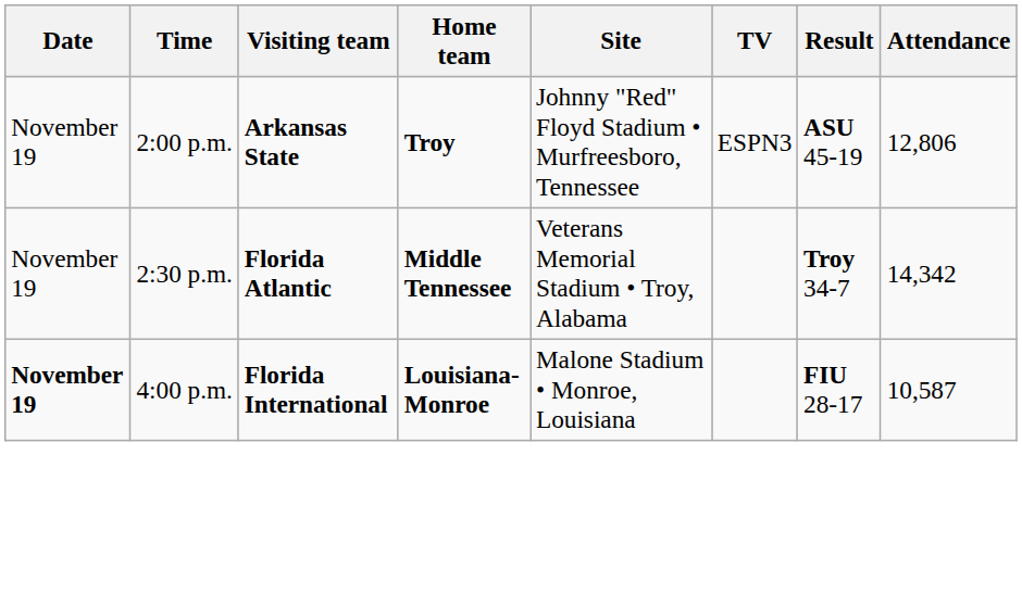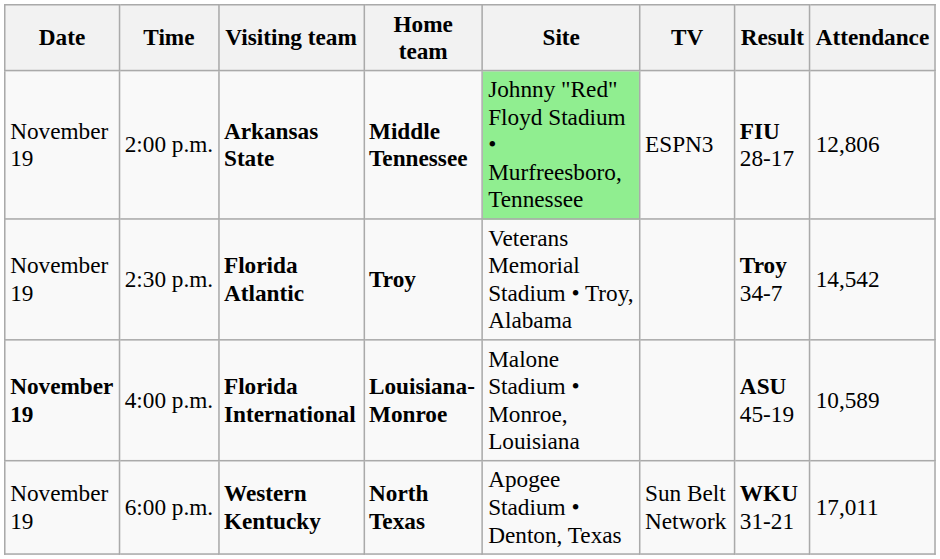 <table class="wikitable" style="font-size:95%;">
 <tr>
 <th>Date</th>
 <th>Time</th>
 <th>Visiting team</th>
 <th>Home team</th>
 <th>Site</th>
 <th>TV</th>
 <th>Result</th>
 <th>Attendance</th>
 </tr>
 <tr>
 <td>November 19</td>
 <td>2:00 p.m.</td>
 <td><strong>Arkansas State</strong></td>
-<td><strong>Troy</strong></td>
-<td>Johnny "Red" Floyd Stadium • Murfreesboro, Tennessee</td>
+<td><strong>Middle Tennessee</strong></td>
+<td style="background: lightgreen;">Johnny "Red" Floyd Stadium • Murfreesboro, Tennessee</td>
 <td>ESPN3</td>
-<td><strong>ASU</strong> 45-19</td>
+<td><strong>FIU</strong> 28-17</td>
 <td>12,806</td>
 </tr>
 <tr>
 <td>November 19</td>
 <td>2:30 p.m.</td>
 <td><strong>Florida Atlantic</strong></td>
-<td><strong>Middle Tennessee</strong></td>
+<td><strong>Troy</strong></td>
 <td>Veterans Memorial Stadium • Troy, Alabama</td>
 <td></td>
 <td><strong>Troy</strong> 34-7</td>
-<td>14,342</td>
+<td>14,542</td>
 </tr>
 <tr>
 <td><strong>November 19</strong></td>
 <td>4:00 p.m.</td>
 <td><strong>Florida International</strong></td>
 <td><strong>Louisiana-Monroe</strong></td>
 <td>Malone Stadium • Monroe, Louisiana</td>
 <td></td>
-<td><strong>FIU</strong> 28-17</td>
-<td>10,587</td>
+<td><strong>ASU</strong> 45-19</td>
+<td>10,589</td>
+</tr>
+<tr>
+<td>November 19</td>
+<td>6:00 p.m.</td>
+<td><strong>Western Kentucky</strong></td>
+<td><strong>North Texas</strong></td>
+<td>Apogee Stadium • Denton, Texas</td>
+<td>Sun Belt Network</td>
+<td><strong>WKU</strong> 31-21</td>
+<td>17,011</td>
 </tr>
 </table>
